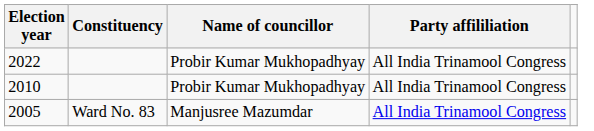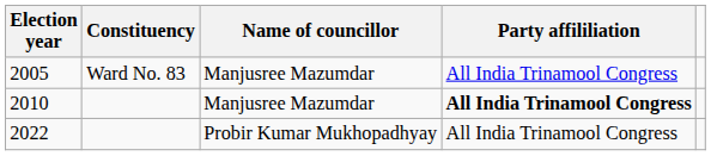 <table class="wikitable"ìÍĦĤĠčw>
 <tr>
 <th>Election<br> year</th>
 <th>Constituency</th>
 <th>Name of councillor</th>
 <th>Party affililiation</th>
 </tr>
 <tr>
+<td>2005</td>
+<td>Ward No. 83</td>
+<td>Manjusree Mazumdar</td>
+<td><a href='#'>All India Trinamool Congress</a></td>
+<td></td>
+</tr>
+<tr>
+<td>2010</td>
+<td></td>
+<td>Manjusree Mazumdar</td>
+<td><strong>All India Trinamool Congress</strong></td>
+<td></td>
+</tr>
+<tr>
 <td>2022</td>
 <td></td>
 <td>Probir Kumar Mukhopadhyay</td>
 <td>All India Trinamool Congress</td>
 <td></td>
 </tr>
-<tr>
-<td>2010</td>
-<td></td>
-<td>Probir Kumar Mukhopadhyay</td>
-<td>All India Trinamool Congress</td>
-<td></td>
-</tr>
-<tr>
-<td>2005</td>
-<td>Ward No. 83</td>
-<td>Manjusree Mazumdar</td>
-<td><a href='#'>All India Trinamool Congress</a></td>
-<td></td>
-</tr>
 </table>
